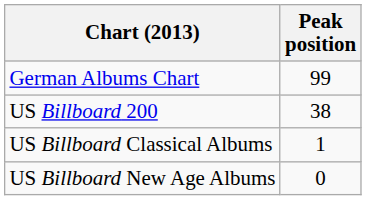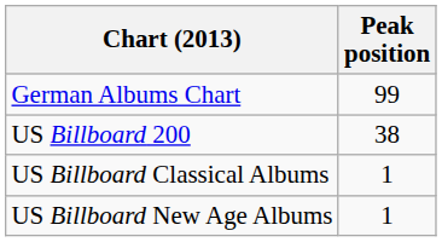 <table class="wikitable sortable">
 <tr>
 <th>Chart (2013)</th>
 <th>Peak<br>position</th>
 </tr>
 <tr>
 <td><a href='#'>German Albums Chart</a></td>
 <td style="text-align:center;">99</td>
 </tr>
 <tr>
 <td>US <a href='#'><em>Billboard</em> 200</a></td>
 <td style="text-align:center;">38</td>
 </tr>
 <tr>
 <td>US <em>Billboard</em> Classical Albums</td>
 <td style="text-align:center;">1</td>
 </tr>
 <tr>
 <td>US <em>Billboard</em> New Age Albums</td>
-<td style="text-align:center;">0</td>
+<td style="text-align:center;">1</td>
 </tr>
 </table>
